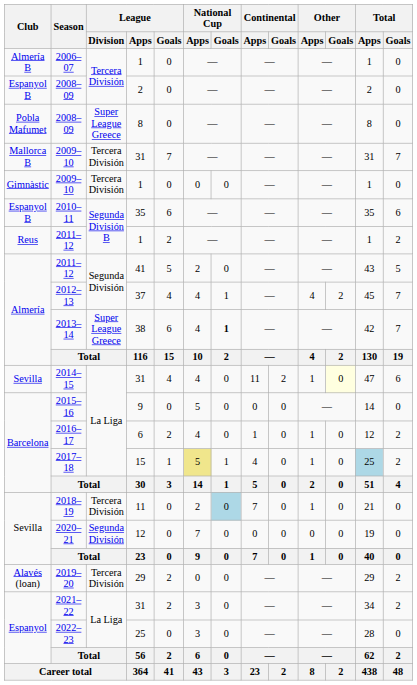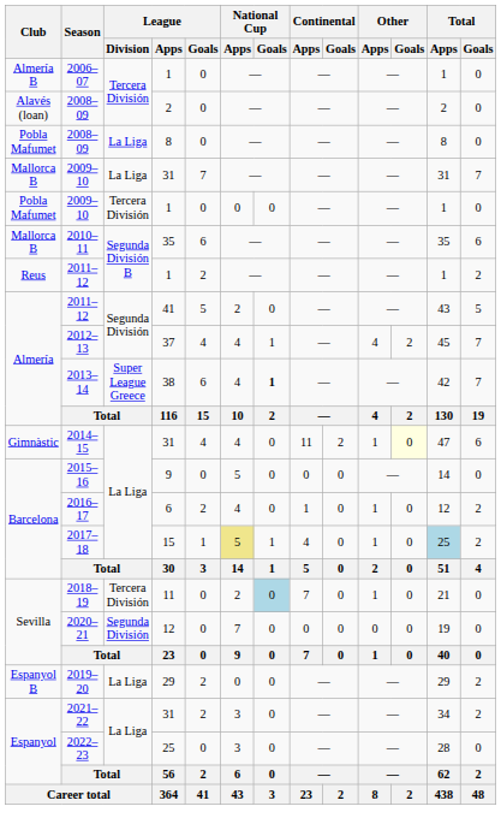 <table class="wikitable" style="text-align:center">
 <tr>
 <th rowspan="2">Club</th>
 <th rowspan="2">Season</th>
 <th colspan="3">League</th>
 <th colspan="2">National Cup</th>
 <th colspan="2">Continental</th>
 <th colspan="2">Other</th>
 <th colspan="2">Total</th>
 </tr>
 <tr>
 <th>Division</th>
 <th>Apps</th>
 <th>Goals</th>
 <th>Apps</th>
 <th>Goals</th>
 <th>Apps</th>
 <th>Goals</th>
 <th>Apps</th>
 <th>Goals</th>
 <th>Apps</th>
 <th>Goals</th>
 </tr>
 <tr>
 <td><a href='#'>Almería B</a></td>
 <td><a href='#'>2006–07</a></td>
 <td rowspan="2"><a href='#'>Tercera División</a></td>
 <td>1</td>
 <td>0</td>
 <td colspan="2">—</td>
 <td colspan="2">—</td>
 <td colspan="2">—</td>
 <td>1</td>
 <td>0</td>
 </tr>
 <tr>
-<td><a href='#'>Espanyol B</a></td>
+<td><a href='#'>Alavés</a> (loan)</td>
 <td><a href='#'>2008–09</a></td>
 <td>2</td>
 <td>0</td>
 <td colspan="2">—</td>
 <td colspan="2">—</td>
 <td colspan="2">—</td>
 <td>2</td>
 <td>0</td>
 </tr>
 <tr>
 <td><a href='#'>Pobla Mafumet</a></td>
 <td><a href='#'>2008–09</a></td>
-<td><a href='#'>Super League Greece</a></td>
+<td><a href='#'>La Liga</a></td>
 <td>8</td>
 <td>0</td>
 <td colspan="2">—</td>
 <td colspan="2">—</td>
 <td colspan="2">—</td>
 <td>8</td>
 <td>0</td>
 </tr>
 <tr>
 <td><a href='#'>Mallorca B</a></td>
 <td><a href='#'>2009–10</a></td>
-<td>Tercera División</td>
+<td>La Liga</td>
 <td>31</td>
 <td>7</td>
 <td colspan="2">—</td>
 <td colspan="2">—</td>
 <td colspan="2">—</td>
 <td>31</td>
 <td>7</td>
 </tr>
 <tr>
-<td><a href='#'>Gimnàstic</a></td>
+<td><a href='#'>Pobla Mafumet</a></td>
 <td><a href='#'>2009–10</a></td>
 <td>Tercera División</td>
 <td>1</td>
 <td>0</td>
 <td>0</td>
 <td>0</td>
 <td colspan="2">—</td>
 <td colspan="2">—</td>
 <td>1</td>
 <td>0</td>
 </tr>
 <tr>
-<td><a href='#'>Espanyol B</a></td>
+<td><a href='#'>Mallorca B</a></td>
 <td><a href='#'>2010–11</a></td>
 <td rowspan="2"><a href='#'>Segunda División B</a></td>
 <td>35</td>
 <td>6</td>
 <td colspan="2">—</td>
 <td colspan="2">—</td>
 <td colspan="2">—</td>
 <td>35</td>
 <td>6</td>
 </tr>
 <tr>
 <td><a href='#'>Reus</a></td>
 <td><a href='#'>2011–12</a></td>
 <td>1</td>
 <td>2</td>
 <td colspan="2">—</td>
 <td colspan="2">—</td>
 <td colspan="2">—</td>
 <td>1</td>
 <td>2</td>
 </tr>
 <tr>
 <td rowspan="4"><a href='#'>Almería</a></td>
 <td><a href='#'>2011–12</a></td>
 <td rowspan="2">Segunda División</td>
 <td>41</td>
 <td>5</td>
 <td>2</td>
 <td>0</td>
 <td colspan="2">—</td>
 <td colspan="2">—</td>
 <td>43</td>
 <td>5</td>
 </tr>
 <tr>
 <td><a href='#'>2012–13</a></td>
 <td>37</td>
 <td>4</td>
 <td>4</td>
 <td>1</td>
 <td colspan="2">—</td>
 <td>4</td>
 <td>2</td>
 <td>45</td>
 <td>7</td>
 </tr>
 <tr>
 <td><a href='#'>2013–14</a></td>
 <td><a href='#'>Super League Greece</a></td>
 <td>38</td>
 <td>6</td>
 <td>4</td>
 <td><strong>1</strong></td>
 <td colspan="2">—</td>
 <td colspan="2">—</td>
 <td>42</td>
 <td>7</td>
 </tr>
 <tr>
 <th colspan="2">Total</th>
 <th>116</th>
 <th>15</th>
 <th>10</th>
 <th>2</th>
 <th colspan="2">—</th>
 <th>4</th>
 <th>2</th>
 <th>130</th>
 <th>19</th>
 </tr>
 <tr>
-<td><a href='#'>Sevilla</a></td>
+<td><a href='#'>Gimnàstic</a></td>
 <td><a href='#'>2014–15</a></td>
 <td rowspan="4">La Liga</td>
 <td>31</td>
 <td>4</td>
 <td>4</td>
 <td>0</td>
 <td>11</td>
 <td>2</td>
 <td>1</td>
 <td style="background: lightyellow;">0</td>
 <td>47</td>
 <td>6</td>
 </tr>
 <tr>
 <td rowspan="4"><a href='#'>Barcelona</a></td>
 <td><a href='#'>2015–16</a></td>
 <td>9</td>
 <td>0</td>
 <td>5</td>
 <td>0</td>
 <td>0</td>
 <td>0</td>
 <td colspan="2">—</td>
 <td>14</td>
 <td>0</td>
 </tr>
 <tr>
 <td><a href='#'>2016–17</a></td>
 <td>6</td>
 <td>2</td>
 <td>4</td>
 <td>0</td>
 <td>1</td>
 <td>0</td>
 <td>1</td>
 <td>0</td>
 <td>12</td>
 <td>2</td>
 </tr>
 <tr>
 <td><a href='#'>2017–18</a></td>
 <td>15</td>
 <td>1</td>
 <td style="background: khaki;">5</td>
 <td>1</td>
 <td>4</td>
 <td>0</td>
 <td>1</td>
 <td>0</td>
 <td style="background: lightblue;">25</td>
 <td>2</td>
 </tr>
 <tr>
 <th colspan="2">Total</th>
 <th>30</th>
 <th>3</th>
 <th>14</th>
 <th>1</th>
 <th>5</th>
 <th>0</th>
 <th>2</th>
 <th>0</th>
 <th>51</th>
 <th>4</th>
 </tr>
 <tr>
 <td rowspan="3">Sevilla</td>
 <td><a href='#'>2018–19</a></td>
 <td>Tercera División</td>
 <td>11</td>
 <td>0</td>
 <td>2</td>
 <td style="background: lightblue;">0</td>
 <td>7</td>
 <td>0</td>
 <td>1</td>
 <td>0</td>
 <td>21</td>
 <td>0</td>
 </tr>
 <tr>
 <td><a href='#'>2020–21</a></td>
 <td><a href='#'>Segunda División</a></td>
 <td>12</td>
 <td>0</td>
 <td>7</td>
 <td>0</td>
 <td>0</td>
 <td>0</td>
 <td>0</td>
 <td>0</td>
 <td>19</td>
 <td>0</td>
 </tr>
 <tr>
 <th colspan="2">Total</th>
 <th>23</th>
 <th>0</th>
 <th>9</th>
 <th>0</th>
 <th>7</th>
 <th>0</th>
 <th>1</th>
 <th>0</th>
 <th>40</th>
 <th>0</th>
 </tr>
 <tr>
-<td><a href='#'>Alavés</a> (loan)</td>
+<td><a href='#'>Espanyol B</a></td>
 <td><a href='#'>2019–20</a></td>
-<td>Tercera División</td>
+<td>La Liga</td>
 <td>29</td>
 <td>2</td>
 <td>0</td>
 <td>0</td>
 <td colspan="2">—</td>
 <td colspan="2">—</td>
 <td>29</td>
 <td>2</td>
 </tr>
 <tr>
 <td rowspan="3"><a href='#'>Espanyol</a></td>
 <td><a href='#'>2021–22</a></td>
 <td rowspan="2">La Liga</td>
 <td>31</td>
 <td>2</td>
 <td>3</td>
 <td>0</td>
 <td colspan="2">—</td>
 <td colspan="2">—</td>
 <td>34</td>
 <td>2</td>
 </tr>
 <tr>
 <td><a href='#'>2022–23</a></td>
 <td>25</td>
 <td>0</td>
 <td>3</td>
 <td>0</td>
 <td colspan="2">—</td>
 <td colspan="2">—</td>
 <td>28</td>
 <td>0</td>
 </tr>
 <tr>
 <th colspan="2">Total</th>
 <th>56</th>
 <th>2</th>
 <th>6</th>
 <th>0</th>
 <th colspan="2">—</th>
 <th colspan="2">—</th>
 <th>62</th>
 <th>2</th>
 </tr>
 <tr>
 <th colspan="3">Career total</th>
 <th>364</th>
 <th>41</th>
 <th>43</th>
 <th>3</th>
 <th>23</th>
 <th>2</th>
 <th>8</th>
 <th>2</th>
 <th>438</th>
 <th>48</th>
 </tr>
 </table>
